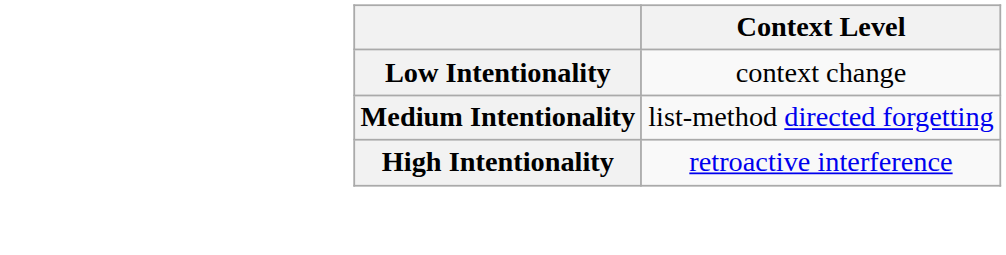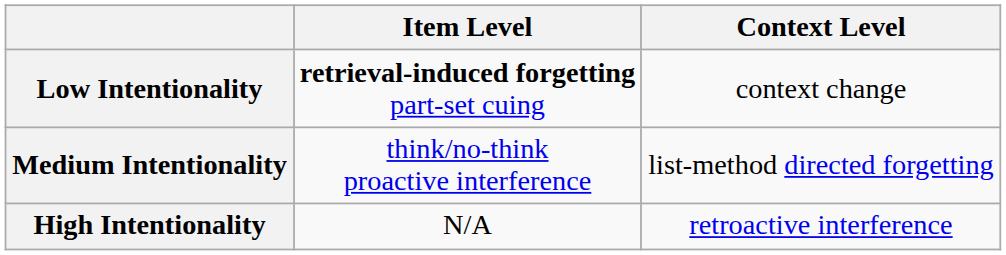 <table class="wikitable" style="float:right; border:#bbb; margin:1em;">
 <tr>
 <th scope="col"></th>
+<th scope="col">Item Level</th>
 <th scope="col">Context Level</th>
 </tr>
 <tr>
 <th scope="row">Low Intentionality</th>
+<td style="text-align: center;"><strong>retrieval-induced forgetting</strong><br><a href='#'>part-set cuing</a></td>
 <td style="text-align: center;">context change</td>
 </tr>
 <tr>
 <th scope="row">Medium Intentionality</th>
+<td style="text-align: center;"><a href='#'>think/no-think</a><br><a href='#'>proactive interference</a></td>
 <td style="text-align: center;">list-method <a href='#'>directed forgetting</a></td>
 </tr>
 <tr>
 <th scope="row">High Intentionality</th>
+<td style="text-align: center;">N/A</td>
 <td style="text-align: center;"><a href='#'>retroactive interference</a></td>
 </tr>
 </table>
